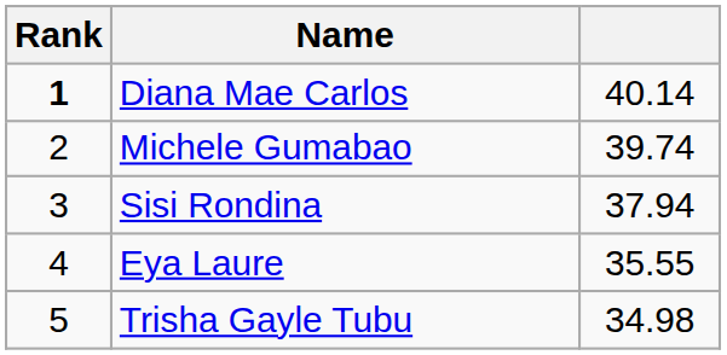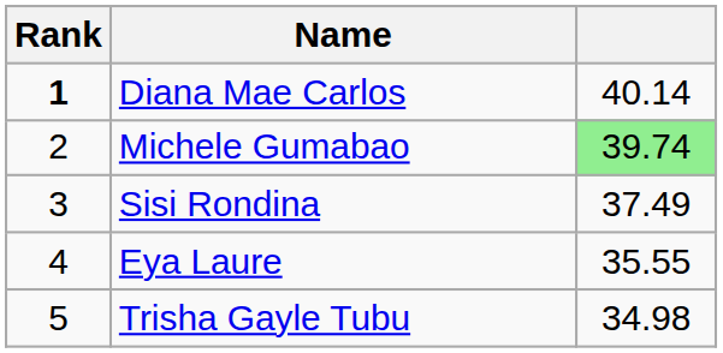 <table class="wikitable" style="font-size:90%">
 <tr>
 <th width=30>Rank</th>
 <th width=180>Name</th>
 <th width=50></th>
 </tr>
 <tr>
 <td style="text-align:center"><strong>1</strong></td>
 <td><a href='#'>Diana Mae Carlos</a></td>
 <td style="text-align:center">40.14</td>
 </tr>
 <tr>
 <td style="text-align:center">2</td>
 <td><a href='#'>Michele Gumabao</a></td>
-<td style="text-align:center">39.74</td>
+<td style="background: lightgreen; text-align:center">39.74</td>
 </tr>
 <tr>
 <td style="text-align:center">3</td>
 <td><a href='#'>Sisi Rondina</a></td>
-<td style="text-align:center">37.94</td>
+<td style="text-align:center">37.49</td>
 </tr>
 <tr>
 <td style="text-align:center">4</td>
 <td><a href='#'>Eya Laure</a></td>
 <td style="text-align:center">35.55</td>
 </tr>
 <tr>
 <td style="text-align:center">5</td>
 <td><a href='#'>Trisha Gayle Tubu</a></td>
 <td style="text-align:center">34.98</td>
 </tr>
 </table>
